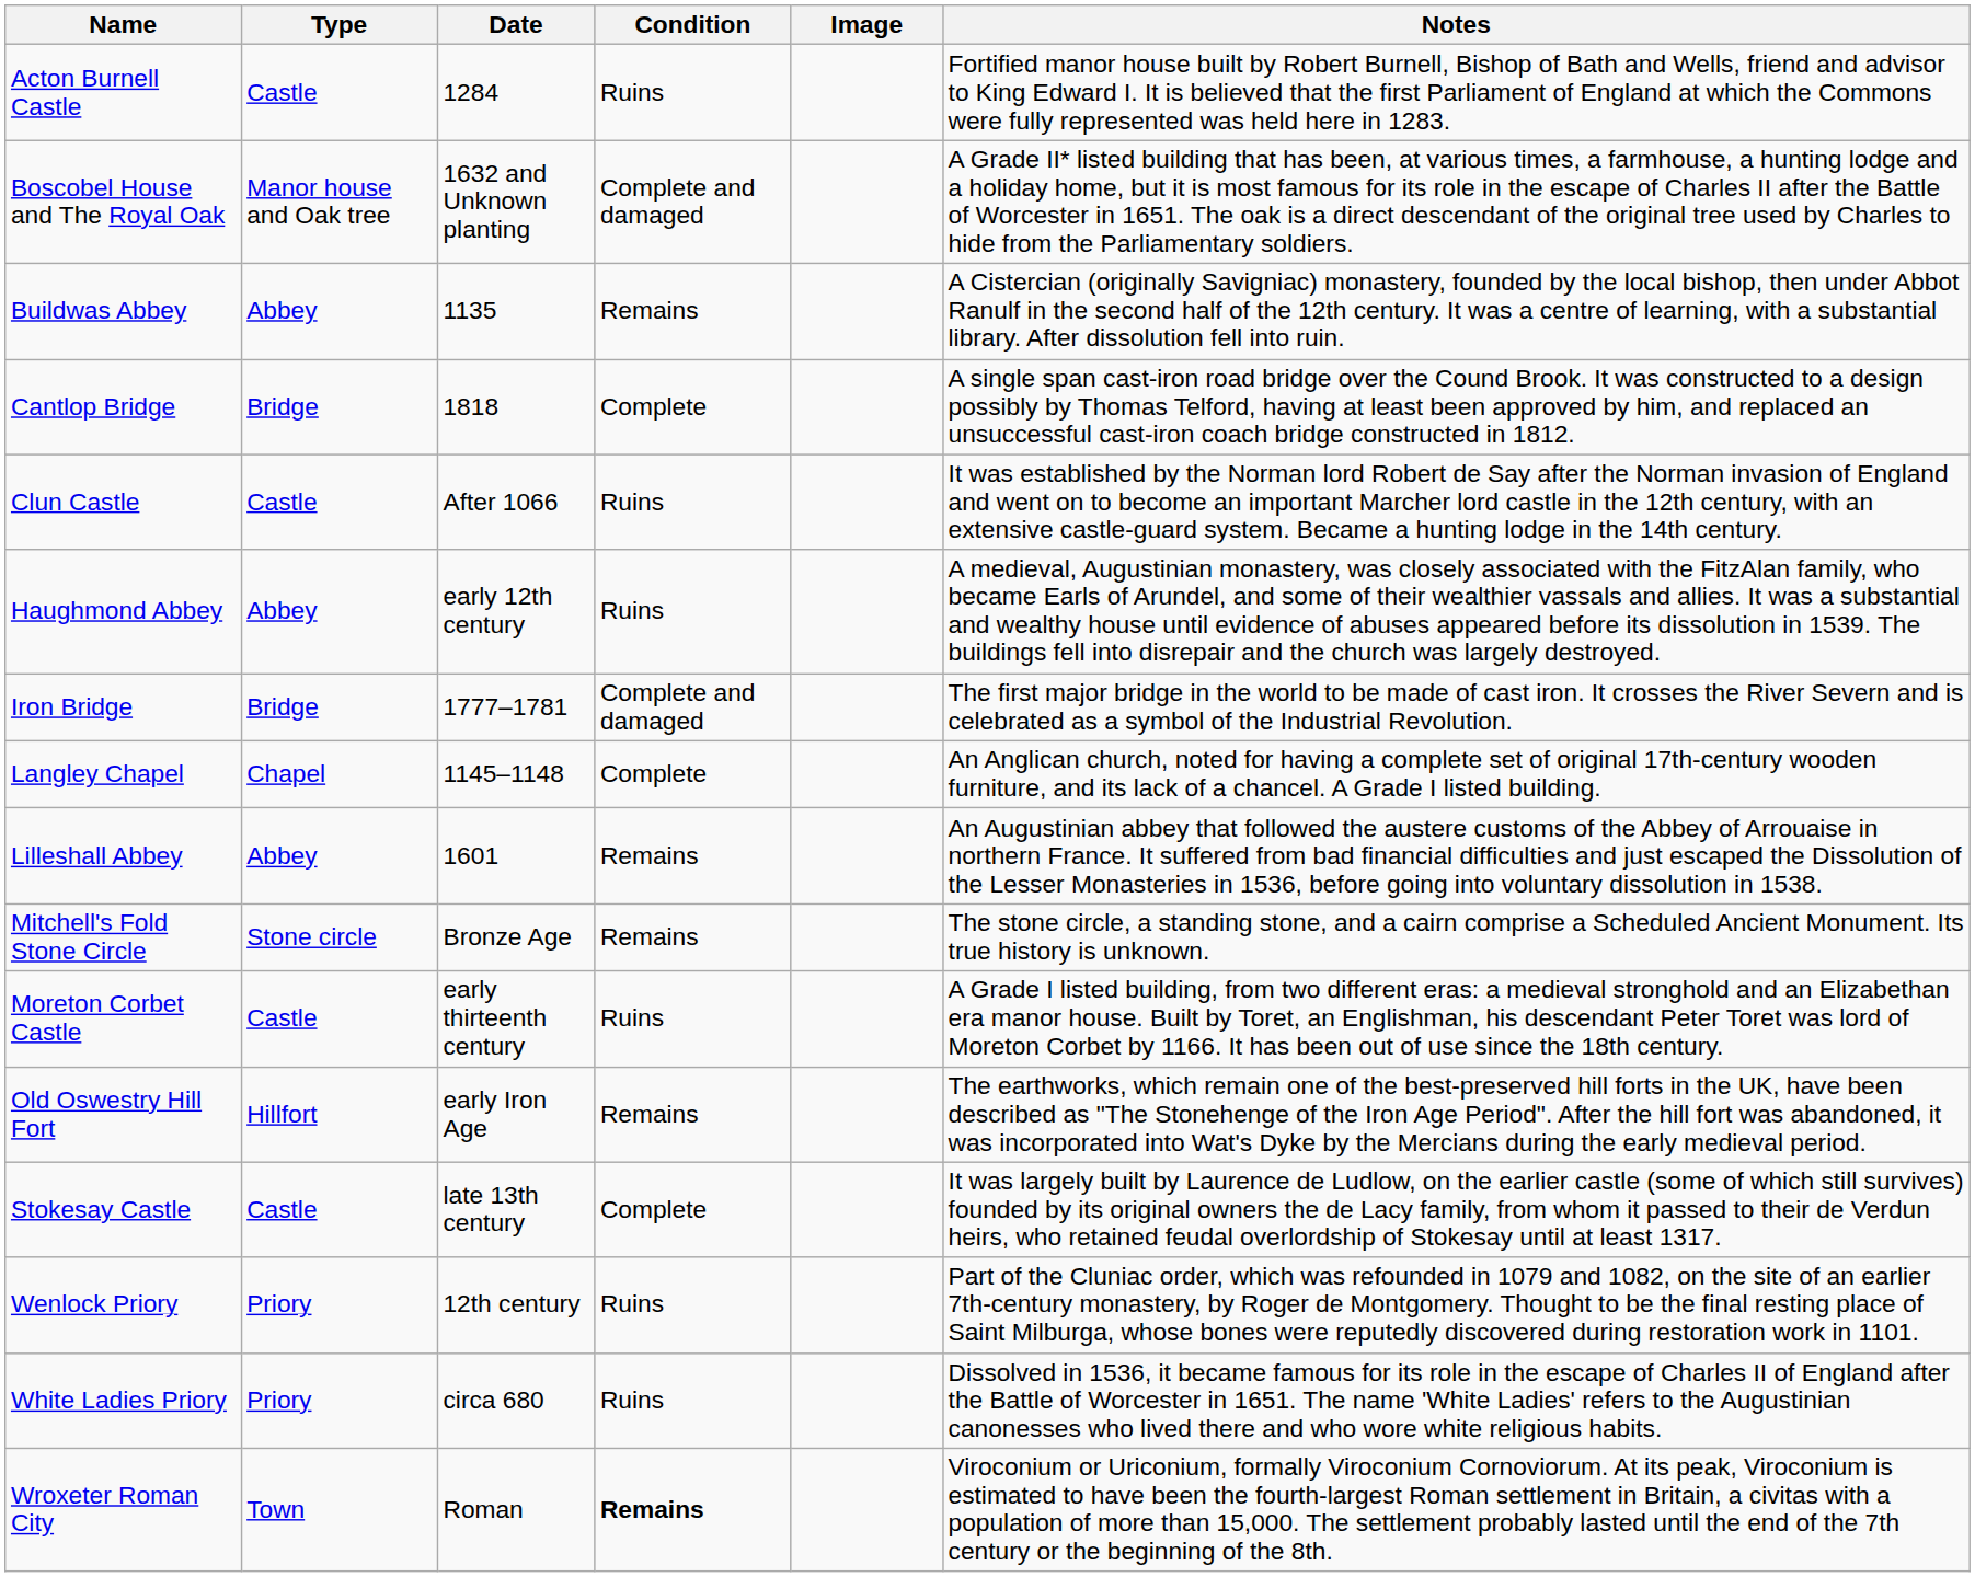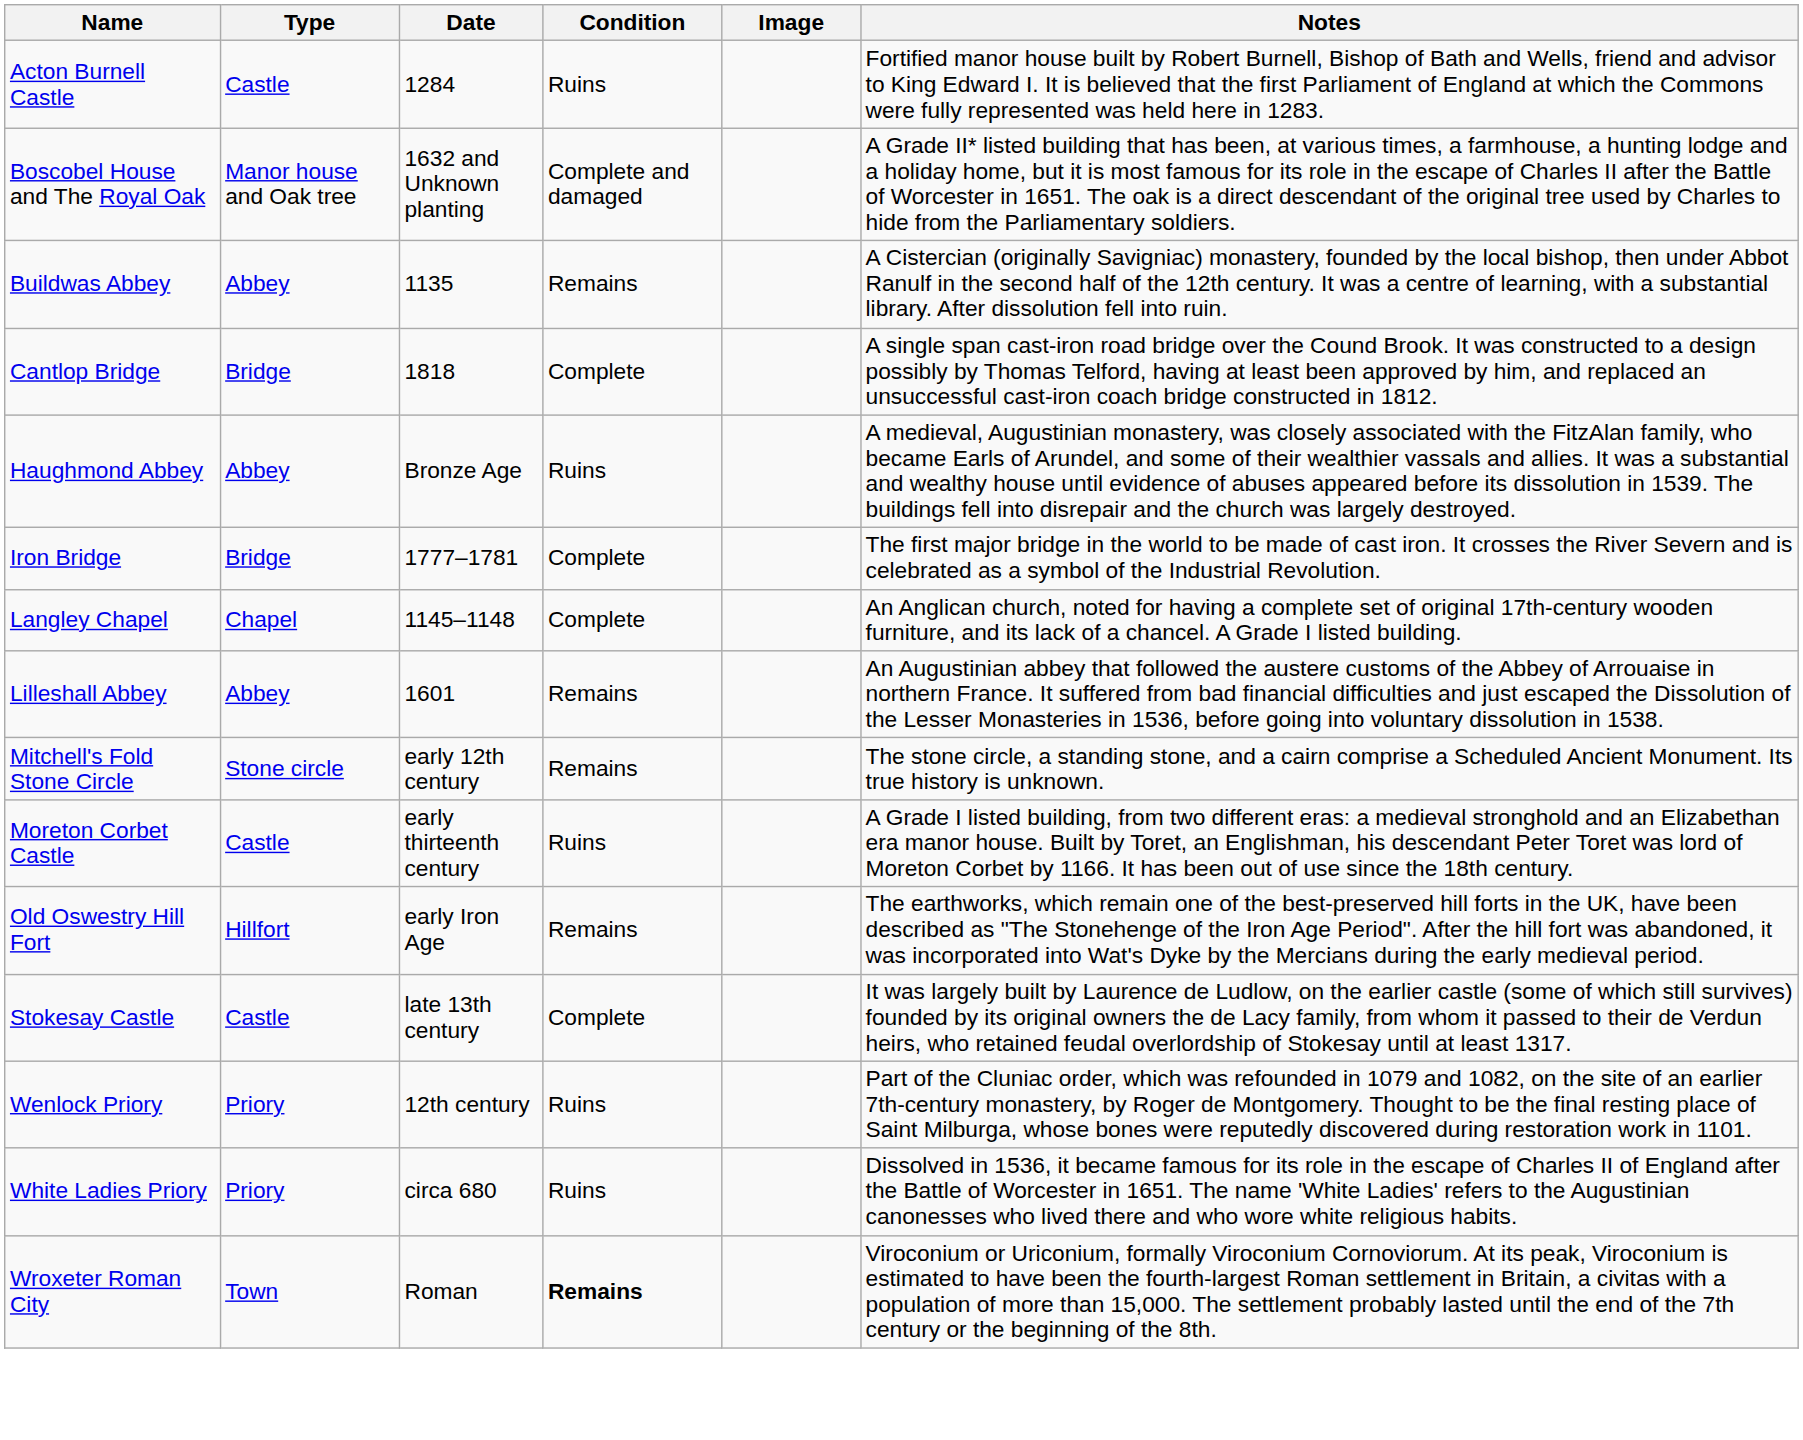 <table class="wikitable sortable" width="100%">
 <tr>
 <th width="12%">Name</th>
 <th width="10%">Type</th>
 <th width="8%">Date</th>
 <th width="10%">Condition</th>
 <th class="unsortable" width="90px">Image</th>
 <th class="unsortable">Notes</th>
 </tr>
 <tr>
 <td><a href='#'>Acton Burnell Castle</a></td>
 <td><a href='#'>Castle</a></td>
 <td>1284</td>
 <td>Ruins</td>
 <td></td>
 <td>Fortified manor house built by Robert Burnell, Bishop of Bath and Wells, friend and advisor to King Edward I. It is believed that the first Parliament of England at which the Commons were fully represented was held here in 1283.</td>
 </tr>
 <tr>
 <td><a href='#'>Boscobel House</a> and The <a href='#'>Royal Oak</a></td>
 <td><a href='#'>Manor house</a> and Oak tree</td>
 <td>1632 and Unknown planting</td>
 <td>Complete and damaged</td>
 <td></td>
 <td>A Grade II* listed building that has been, at various times, a farmhouse, a hunting lodge and a holiday home, but it is most famous for its role in the escape of Charles II after the Battle of Worcester in 1651. The oak is a direct descendant of the original tree used by Charles to hide from the Parliamentary soldiers.</td>
 </tr>
 <tr>
 <td><a href='#'>Buildwas Abbey</a></td>
 <td><a href='#'>Abbey</a></td>
 <td>1135</td>
 <td>Remains</td>
 <td></td>
 <td>A Cistercian (originally Savigniac) monastery, founded by the local bishop, then under Abbot Ranulf in the second half of the 12th century. It was a centre of learning, with a substantial library. After dissolution fell into ruin.</td>
 </tr>
 <tr>
 <td><a href='#'>Cantlop Bridge</a></td>
 <td><a href='#'>Bridge</a></td>
 <td>1818</td>
 <td>Complete</td>
 <td></td>
 <td>A single span cast-iron road bridge over the Cound Brook. It was constructed to a design possibly by Thomas Telford, having at least been approved by him, and replaced an unsuccessful cast-iron coach bridge constructed in 1812.</td>
 </tr>
 <tr>
-<td><a href='#'>Clun Castle</a></td>
-<td><a href='#'>Castle</a></td>
-<td>After 1066</td>
-<td>Ruins</td>
-<td></td>
-<td>It was established by the Norman lord Robert de Say after the Norman invasion of England and went on to become an important Marcher lord castle in the 12th century, with an extensive castle-guard system. Became a hunting lodge in the 14th century.</td>
-</tr>
-<tr>
 <td><a href='#'>Haughmond Abbey</a></td>
 <td><a href='#'>Abbey</a></td>
-<td>early 12th century</td>
+<td>Bronze Age</td>
 <td>Ruins</td>
 <td></td>
 <td>A medieval, Augustinian monastery, was closely associated with the FitzAlan family, who became Earls of Arundel, and some of their wealthier vassals and allies. It was a substantial and wealthy house until evidence of abuses appeared before its dissolution in 1539. The buildings fell into disrepair and the church was largely destroyed.</td>
 </tr>
 <tr>
 <td><a href='#'>Iron Bridge</a></td>
 <td><a href='#'>Bridge</a></td>
 <td>1777–1781</td>
-<td>Complete and damaged</td>
+<td>Complete</td>
 <td></td>
 <td>The first major bridge in the world to be made of cast iron. It crosses the River Severn and is celebrated as a symbol of the Industrial Revolution.</td>
 </tr>
 <tr>
 <td><a href='#'>Langley Chapel</a></td>
 <td><a href='#'>Chapel</a></td>
 <td>1145–1148</td>
 <td>Complete</td>
 <td></td>
 <td>An Anglican church, noted for having a complete set of original 17th-century wooden furniture, and its lack of a chancel. A Grade I listed building.</td>
 </tr>
 <tr>
 <td><a href='#'>Lilleshall Abbey</a></td>
 <td><a href='#'>Abbey</a></td>
 <td>1601</td>
 <td>Remains</td>
 <td></td>
 <td>An Augustinian abbey that followed the austere customs of the Abbey of Arrouaise in northern France. It suffered from bad financial difficulties and just escaped the Dissolution of the Lesser Monasteries in 1536, before going into voluntary dissolution in 1538.</td>
 </tr>
 <tr>
 <td><a href='#'>Mitchell's Fold Stone Circle</a></td>
 <td><a href='#'>Stone circle</a></td>
-<td>Bronze Age</td>
+<td>early 12th century</td>
 <td>Remains</td>
 <td></td>
 <td>The stone circle, a standing stone, and a cairn comprise a Scheduled Ancient Monument. Its true history is unknown.</td>
 </tr>
 <tr>
 <td><a href='#'>Moreton Corbet Castle</a></td>
 <td><a href='#'>Castle</a></td>
 <td>early thirteenth century</td>
 <td>Ruins</td>
 <td></td>
 <td>A Grade I listed building, from two different eras: a medieval stronghold and an Elizabethan era manor house. Built by Toret, an Englishman, his descendant Peter Toret was lord of Moreton Corbet by 1166. It has been out of use since the 18th century.</td>
 </tr>
 <tr>
 <td><a href='#'>Old Oswestry Hill Fort</a></td>
 <td><a href='#'>Hillfort</a></td>
 <td>early Iron Age</td>
 <td>Remains</td>
 <td></td>
 <td>The earthworks, which remain one of the best-preserved hill forts in the UK, have been described as "The Stonehenge of the Iron Age Period". After the hill fort was abandoned, it was incorporated into Wat's Dyke by the Mercians during the early medieval period.</td>
 </tr>
 <tr>
 <td><a href='#'>Stokesay Castle</a></td>
 <td><a href='#'>Castle</a></td>
 <td>late 13th century</td>
 <td>Complete</td>
 <td></td>
 <td>It was largely built by Laurence de Ludlow, on the earlier castle (some of which still survives) founded by its original owners the de Lacy family, from whom it passed to their de Verdun heirs, who retained feudal overlordship of Stokesay until at least 1317.</td>
 </tr>
 <tr>
 <td><a href='#'>Wenlock Priory</a></td>
 <td><a href='#'>Priory</a></td>
 <td>12th century</td>
 <td>Ruins</td>
 <td></td>
 <td>Part of the Cluniac order, which was refounded in 1079 and 1082, on the site of an earlier 7th-century monastery, by Roger de Montgomery. Thought to be the final resting place of Saint Milburga, whose bones were reputedly discovered during restoration work in 1101.</td>
 </tr>
 <tr>
 <td><a href='#'>White Ladies Priory</a></td>
 <td><a href='#'>Priory</a></td>
 <td>circa 680</td>
 <td>Ruins</td>
 <td></td>
 <td>Dissolved in 1536, it became famous for its role in the escape of Charles II of England after the Battle of Worcester in 1651. The name 'White Ladies' refers to the Augustinian canonesses who lived there and who wore white religious habits.</td>
 </tr>
 <tr>
 <td><a href='#'>Wroxeter Roman City</a></td>
 <td><a href='#'>Town</a></td>
 <td>Roman</td>
 <td><strong>Remains</strong></td>
 <td></td>
 <td>Viroconium or Uriconium, formally Viroconium Cornoviorum. At its peak, Viroconium is estimated to have been the fourth-largest Roman settlement in Britain, a civitas with a population of more than 15,000. The settlement probably lasted until the end of the 7th century or the beginning of the 8th.</td>
 </tr>
 </table>
